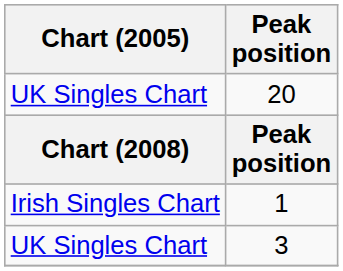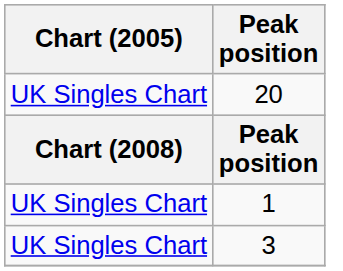 <table class="wikitable">
 <tr>
 <th>Chart (2005)</th>
 <th>Peak<br>position</th>
 </tr>
 <tr>
 <td><a href='#'>UK Singles Chart</a></td>
 <td align="center">20</td>
 </tr>
 <tr>
 <th>Chart (2008)</th>
 <th>Peak<br>position</th>
 </tr>
 <tr>
-<td><a href='#'>Irish Singles Chart</a></td>
+<td><a href='#'>UK Singles Chart</a></td>
 <td align="center">1</td>
 </tr>
 <tr>
 <td><a href='#'>UK Singles Chart</a></td>
 <td align="center">3</td>
 </tr>
 <tr>
 </tr>
 </table>
